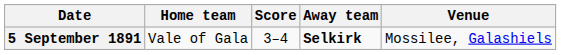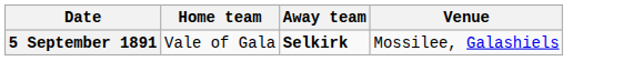 <table class="wikitable football-result-list" style="max-width: 80em; text-align: center">
 <tr>
 <th scope="col">Date</th>
 <th scope="col">Home team</th>
-<th scope="col">Score</th>
 <th scope="col">Away team</th>
 <th scope="col">Venue</th>
 </tr>
 <tr>
 <th scope="row">5 September 1891</th>
 <td align=right>Vale of Gala</td>
-<td>3–4</td>
 <td align=left><strong>Selkirk</strong></td>
 <td align=left>Mossilee, <a href='#'>Galashiels</a></td>
 </tr>
 </table>
